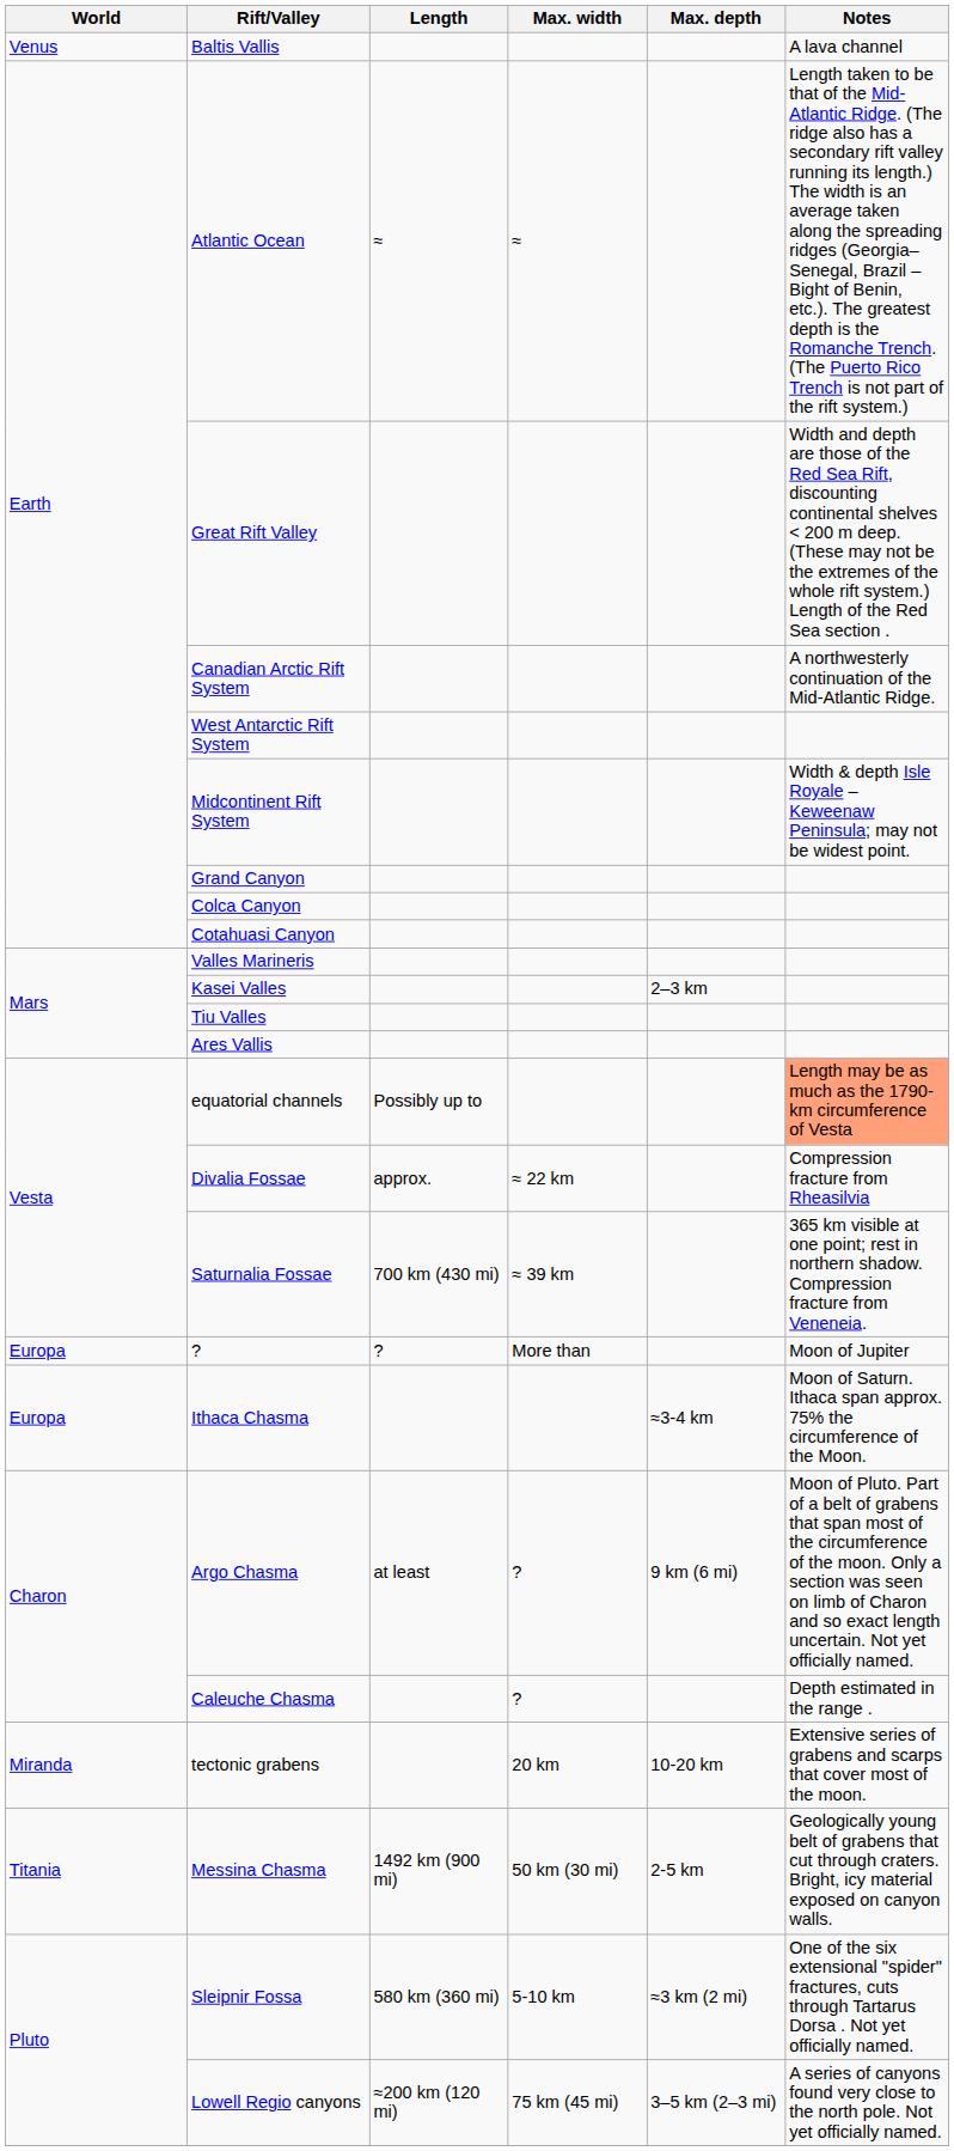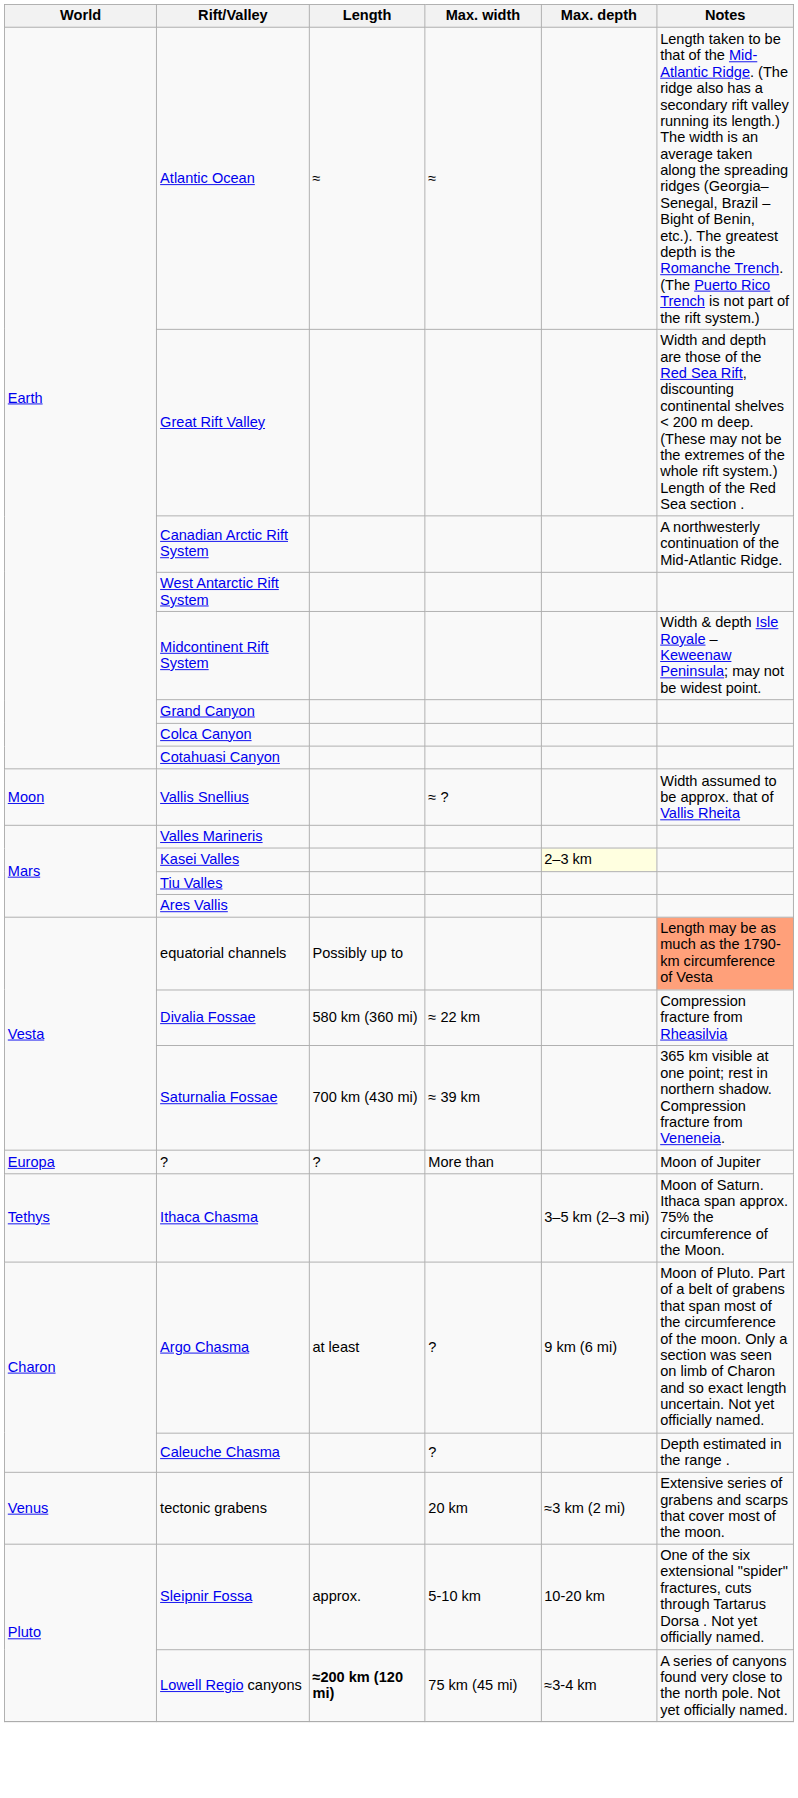 <table class="wikitable sortable">
 <tr>
 <th width="160">World</th>
 <th width="160">Rift/Valley</th>
 <th width="120">Length</th>
 <th width="120">Max. width</th>
 <th width="120">Max. depth</th>
 <th class=unsortable>Notes</th>
-</tr>
-<tr>
-<td><a href='#'>Venus</a></td>
-<td><a href='#'>Baltis Vallis</a></td>
-<td></td>
-<td></td>
-<td></td>
-<td>A lava channel</td>
 </tr>
 <tr>
 <td rowspan=8><a href='#'>Earth</a></td>
 <td><a href='#'>Atlantic Ocean</a></td>
 <td> ≈</td>
 <td> ≈</td>
 <td></td>
 <td>Length taken to be that of the <a href='#'>Mid-Atlantic Ridge</a>. (The ridge also has a secondary rift valley running its length.) The width is an average taken along the spreading ridges (Georgia–Senegal, Brazil – Bight of Benin, etc.). The greatest depth is the <a href='#'>Romanche Trench</a>. (The <a href='#'>Puerto Rico Trench</a> is not part of the rift system.)</td>
 </tr>
 <tr>
 <td><a href='#'>Great Rift Valley</a></td>
 <td> </td>
 <td> </td>
 <td> </td>
 <td>Width and depth are those of the <a href='#'>Red Sea Rift</a>, discounting continental shelves < 200 m deep. (These may not be the extremes of the whole rift system.) Length of the Red Sea section .</td>
 </tr>
 <tr>
 <td><a href='#'>Canadian Arctic Rift System</a></td>
 <td> </td>
 <td></td>
 <td></td>
 <td>A northwesterly continuation of the Mid-Atlantic Ridge.</td>
 </tr>
 <tr>
 <td><a href='#'>West Antarctic Rift System</a></td>
 <td></td>
 <td></td>
 <td></td>
 <td></td>
 </tr>
 <tr>
 <td><a href='#'>Midcontinent Rift System</a></td>
 <td> </td>
 <td> </td>
 <td> </td>
 <td>Width & depth <a href='#'>Isle Royale</a> – <a href='#'>Keweenaw Peninsula</a>; may not be widest point.</td>
 </tr>
 <tr>
 <td><a href='#'>Grand Canyon</a></td>
 <td> </td>
 <td> </td>
 <td> </td>
 <td></td>
 </tr>
 <tr>
 <td><a href='#'>Colca Canyon</a></td>
 <td></td>
 <td></td>
 <td></td>
 <td></td>
 </tr>
 <tr>
 <td><a href='#'>Cotahuasi Canyon</a></td>
 <td></td>
 <td></td>
 <td></td>
 <td></td>
 </tr>
 <tr>
+<td><a href='#'>Moon</a></td>
+<td><a href='#'>Vallis Snellius</a></td>
+<td> </td>
+<td> ≈ ?</td>
+<td></td>
+<td>Width assumed to be approx. that of <a href='#'>Vallis Rheita</a></td>
+</tr>
+<tr>
 <td rowspan=4><a href='#'>Mars</a></td>
 <td><a href='#'>Valles Marineris</a></td>
 <td> </td>
 <td> </td>
 <td> </td>
 <td></td>
 </tr>
 <tr>
 <td><a href='#'>Kasei Valles</a></td>
 <td> </td>
 <td> </td>
-<td> 2–3 km</td>
+<td style="background: lightyellow;"> 2–3 km</td>
 <td></td>
 </tr>
 <tr>
 <td><a href='#'>Tiu Valles</a></td>
 <td> </td>
 <td></td>
 <td></td>
 <td></td>
 </tr>
 <tr>
 <td><a href='#'>Ares Vallis</a></td>
 <td> </td>
 <td></td>
 <td></td>
 <td></td>
 </tr>
 <tr>
 <td rowspan=3><a href='#'>Vesta</a></td>
 <td>equatorial channels</td>
 <td> Possibly up to </td>
 <td></td>
 <td></td>
 <td style="background: lightsalmon;">Length may be as much as the 1790-km circumference of Vesta</td>
 </tr>
 <tr>
 <td><a href='#'>Divalia Fossae</a></td>
-<td> approx. </td>
+<td>580 km (360 mi)</td>
 <td>≈ 22 km</td>
 <td></td>
 <td>Compression fracture from <a href='#'>Rheasilvia</a></td>
 </tr>
 <tr>
 <td><a href='#'>Saturnalia Fossae</a></td>
 <td>700 km (430 mi)</td>
 <td>≈ 39 km</td>
 <td></td>
 <td>365 km visible at one point; rest in northern shadow. <br>Compression fracture from <a href='#'>Veneneia</a>.</td>
 </tr>
 <tr>
 <td><a href='#'>Europa</a></td>
 <td>?</td>
 <td>?</td>
 <td> More than </td>
 <td></td>
 <td>Moon of Jupiter</td>
 </tr>
 <tr>
-<td><a href='#'>Europa</a></td>
+<td><a href='#'>Tethys</a></td>
 <td><a href='#'>Ithaca Chasma</a></td>
 <td></td>
 <td></td>
-<td>≈3-4 km</td>
+<td>3–5 km (2–3 mi)</td>
 <td>Moon of Saturn. Ithaca span approx. 75% the circumference of the Moon.</td>
 </tr>
 <tr>
 <td rowspan=2><a href='#'>Charon</a></td>
 <td><a href='#'>Argo Chasma</a></td>
 <td> at least </td>
 <td>?</td>
 <td>9 km (6 mi)</td>
 <td>Moon of Pluto. Part of a belt of grabens that span most of the circumference of the moon. Only a section was seen on limb of Charon and so exact length uncertain. Not yet officially named.</td>
 </tr>
 <tr>
 <td><a href='#'>Caleuche Chasma</a></td>
 <td></td>
 <td>?</td>
 <td></td>
 <td>Depth estimated in the range .</td>
 </tr>
 <tr>
-<td><a href='#'>Miranda</a></td>
+<td><a href='#'>Venus</a></td>
 <td>tectonic grabens</td>
 <td></td>
 <td>20 km</td>
-<td>10-20 km</td>
+<td>≈3 km (2 mi)</td>
 <td>Extensive series of grabens and scarps that cover most of the moon.</td>
-</tr>
-<tr>
-<td><a href='#'>Titania</a></td>
-<td><a href='#'>Messina Chasma</a></td>
-<td>1492 km (900 mi)</td>
-<td>50 km (30 mi)</td>
-<td>2-5 km</td>
-<td>Geologically young belt of grabens that cut through craters. Bright, icy material exposed on canyon walls.</td>
 </tr>
 <tr>
 <td rowspan="2"><a href='#'>Pluto</a></td>
 <td><a href='#'>Sleipnir Fossa</a></td>
-<td>580 km (360 mi)</td>
+<td> approx. </td>
 <td>5-10 km</td>
-<td>≈3 km (2 mi)</td>
+<td>10-20 km</td>
 <td>One of the six extensional "spider" fractures, cuts through Tartarus Dorsa . Not yet officially named.</td>
 </tr>
 <tr>
 <td><a href='#'>Lowell Regio</a> canyons</td>
-<td>≈200 km (120 mi)</td>
+<td><strong>≈200 km (120 mi)</strong></td>
 <td>75 km (45 mi)</td>
-<td>3–5 km (2–3 mi)</td>
+<td>≈3-4 km</td>
 <td>A series of canyons found very close to the north pole. Not yet officially named.</td>
 </tr>
 <tr>
 </tr>
 </table>
